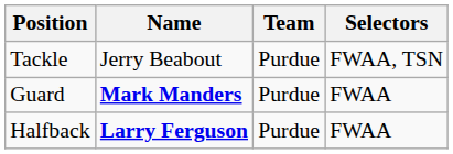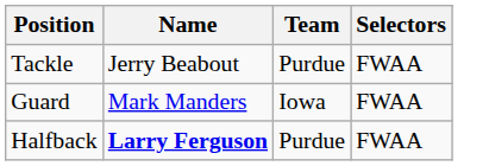 <table class="wikitable" style="font-size: 90%">
 <tr>
 <th>Position</th>
 <th>Name</th>
 <th>Team</th>
 <th>Selectors</th>
 </tr>
 <tr>
 <td>Tackle</td>
 <td>Jerry Beabout</td>
 <td>Purdue</td>
-<td>FWAA, TSN</td>
+<td>FWAA</td>
 </tr>
 <tr>
 <td>Guard</td>
-<td><strong><a href='#'>Mark Manders</a></strong></td>
-<td>Purdue</td>
+<td><a href='#'>Mark Manders</a></td>
+<td>Iowa</td>
 <td>FWAA</td>
 </tr>
 <tr>
 <td>Halfback</td>
 <td><strong><a href='#'>Larry Ferguson</a></strong></td>
 <td>Purdue</td>
 <td>FWAA</td>
 </tr>
 </table>
